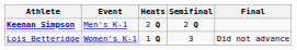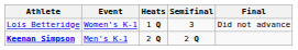 <table class=wikitable style=font-size:90%;text-align:center>
 <tr>
 <th>Athlete</th>
 <th>Event</th>
 <th>Heats</th>
 <th>Semifinal</th>
 <th>Final</th>
 </tr>
 <tr>
+<td align=left><a href='#'>Lois Betteridge</a></td>
+<td align=left><a href='#'>Women's K-1</a></td>
+<td>1 <strong>Q</strong></td>
+<td>3</td>
+<td>Did not advance</td>
+</tr>
+<tr>
 <td align=left><strong><a href='#'>Keenan Simpson</a></strong></td>
 <td align=left><a href='#'>Men's K-1</a></td>
 <td>2 <strong>Q</strong></td>
 <td>2 <strong>Q</strong></td>
 <td></td>
 </tr>
-<tr>
-<td align=left><a href='#'>Lois Betteridge</a></td>
-<td align=left><a href='#'>Women's K-1</a></td>
-<td>1 <strong>Q</strong></td>
-<td>3</td>
-<td>Did not advance</td>
-</tr>
 </table>
